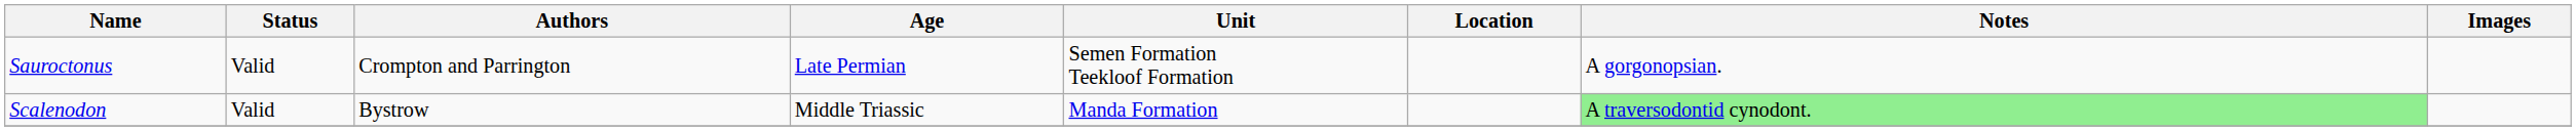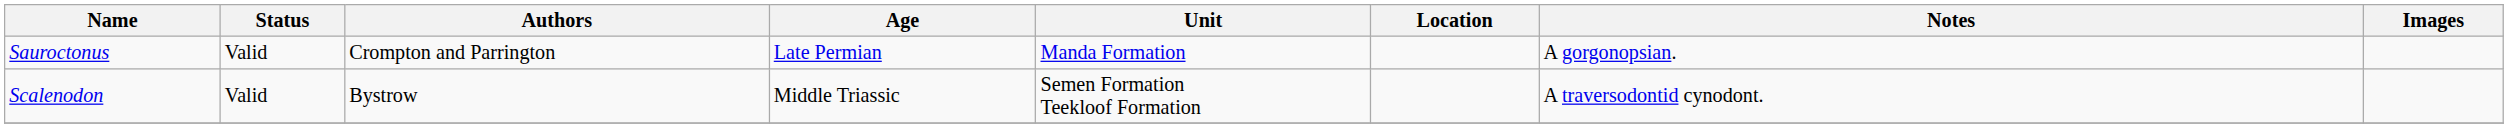 <table class="wikitable sortable" align="center" width="100%">
 <tr>
 <th>Name</th>
 <th>Status</th>
 <th>Authors</th>
 <th>Age</th>
 <th>Unit</th>
 <th>Location</th>
 <th width="33%" class="unsortable">Notes</th>
 <th class="unsortable">Images</th>
 </tr>
 <tr>
 <td><em><a href='#'>Sauroctonus</a></em></td>
 <td>Valid</td>
 <td>Crompton and Parrington</td>
 <td><a href='#'>Late Permian</a></td>
-<td>Semen Formation<br>Teekloof Formation</td>
+<td><a href='#'>Manda Formation</a></td>
 <td></td>
 <td>A <a href='#'>gorgonopsian</a>.</td>
 <td></td>
 </tr>
 <tr>
 <td><em><a href='#'>Scalenodon</a></em></td>
 <td>Valid</td>
 <td>Bystrow</td>
 <td>Middle Triassic</td>
-<td><a href='#'>Manda Formation</a></td>
+<td>Semen Formation<br>Teekloof Formation</td>
 <td></td>
-<td style="background: lightgreen;">A <a href='#'>traversodontid</a> cynodont.</td>
+<td>A <a href='#'>traversodontid</a> cynodont.</td>
 <td></td>
 </tr>
 <tr>
 </tr>
 </table>
